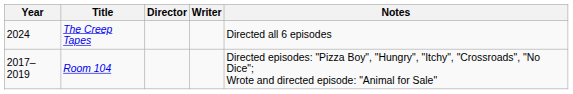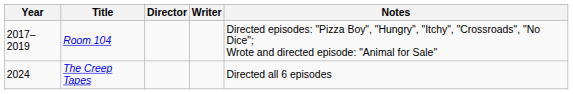 <table class="wikitable">
 <tr>
 <th>Year</th>
 <th>Title</th>
 <th>Director</th>
 <th>Writer</th>
 <th>Notes</th>
 </tr>
 <tr>
+<td>2017–2019</td>
+<td><em><a href='#'>Room 104</a></em></td>
+<td></td>
+<td></td>
+<td>Directed episodes: "Pizza Boy", "Hungry", "Itchy", "Crossroads", "No Dice";<br>Wrote and directed episode: "Animal for Sale"</td>
+</tr>
+<tr>
 <td>2024</td>
 <td><a href='#'><em>The Creep Tapes</em></a></td>
 <td></td>
 <td></td>
 <td>Directed all 6 episodes</td>
 </tr>
-<tr>
-<td>2017–2019</td>
-<td><em><a href='#'>Room 104</a></em></td>
-<td></td>
-<td></td>
-<td>Directed episodes: "Pizza Boy", "Hungry", "Itchy", "Crossroads", "No Dice";<br>Wrote and directed episode: "Animal for Sale"</td>
-</tr>
 </table>
